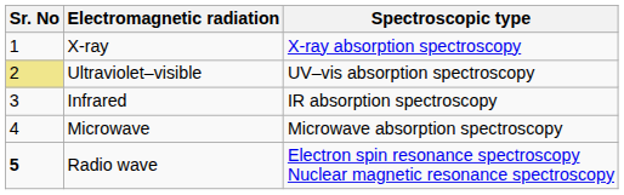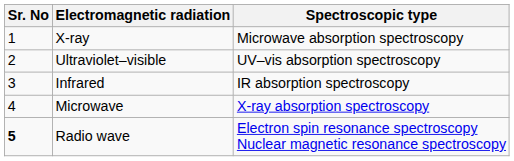 <table class="wikitable">
 <tr>
 <th>Sr. No</th>
 <th>Electromagnetic radiation</th>
 <th>Spectroscopic type</th>
 </tr>
 <tr>
 <td>1</td>
 <td>X-ray</td>
-<td><a href='#'>X-ray absorption spectroscopy</a></td>
+<td>Microwave absorption spectroscopy</td>
 </tr>
 <tr>
-<td style="background: khaki;">2</td>
+<td>2</td>
 <td>Ultraviolet–visible</td>
 <td>UV–vis absorption spectroscopy</td>
 </tr>
 <tr>
 <td>3</td>
 <td>Infrared</td>
 <td>IR absorption spectroscopy</td>
 </tr>
 <tr>
 <td>4</td>
 <td>Microwave</td>
-<td>Microwave absorption spectroscopy</td>
+<td><a href='#'>X-ray absorption spectroscopy</a></td>
 </tr>
 <tr>
 <td><strong>5</strong></td>
 <td>Radio wave</td>
 <td><a href='#'>Electron spin resonance spectroscopy</a><br><a href='#'>Nuclear magnetic resonance spectroscopy</a></td>
 </tr>
 </table>
